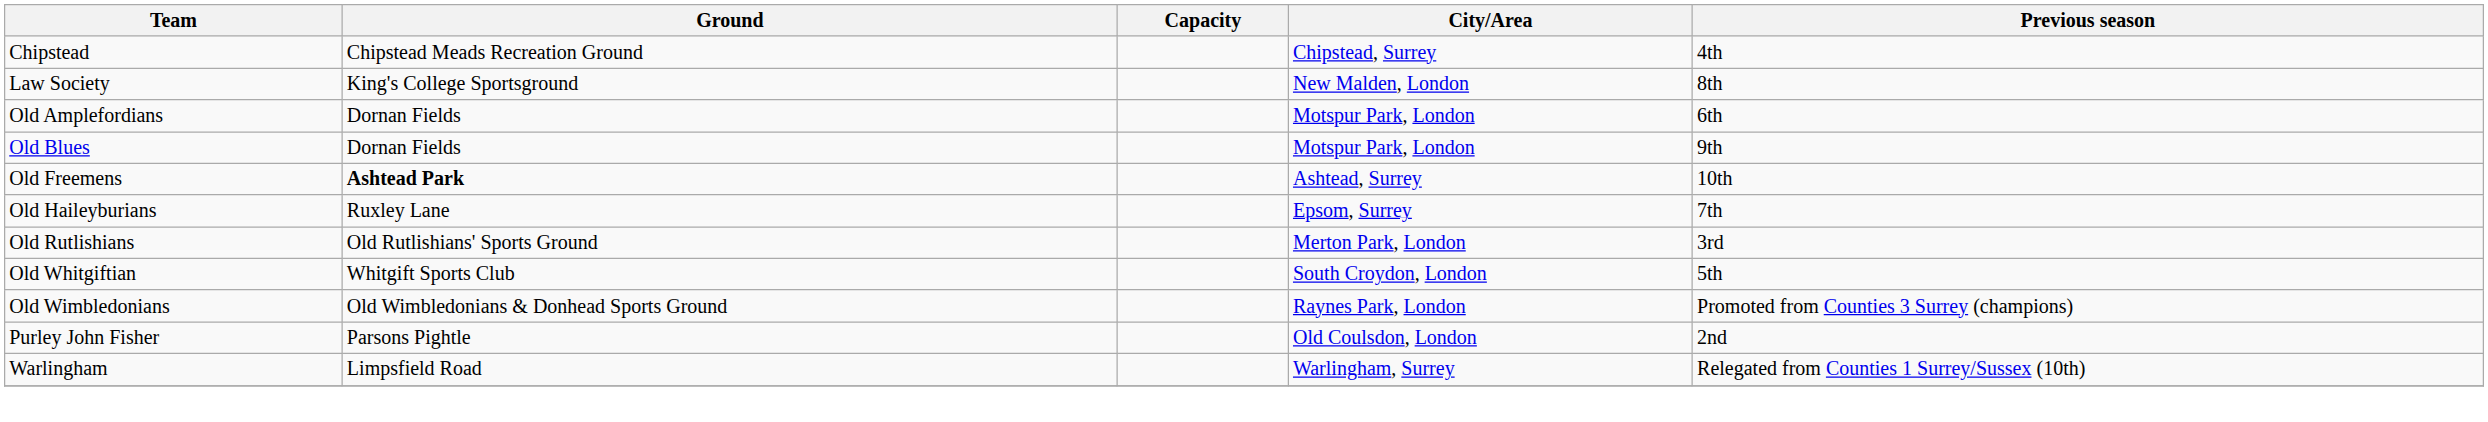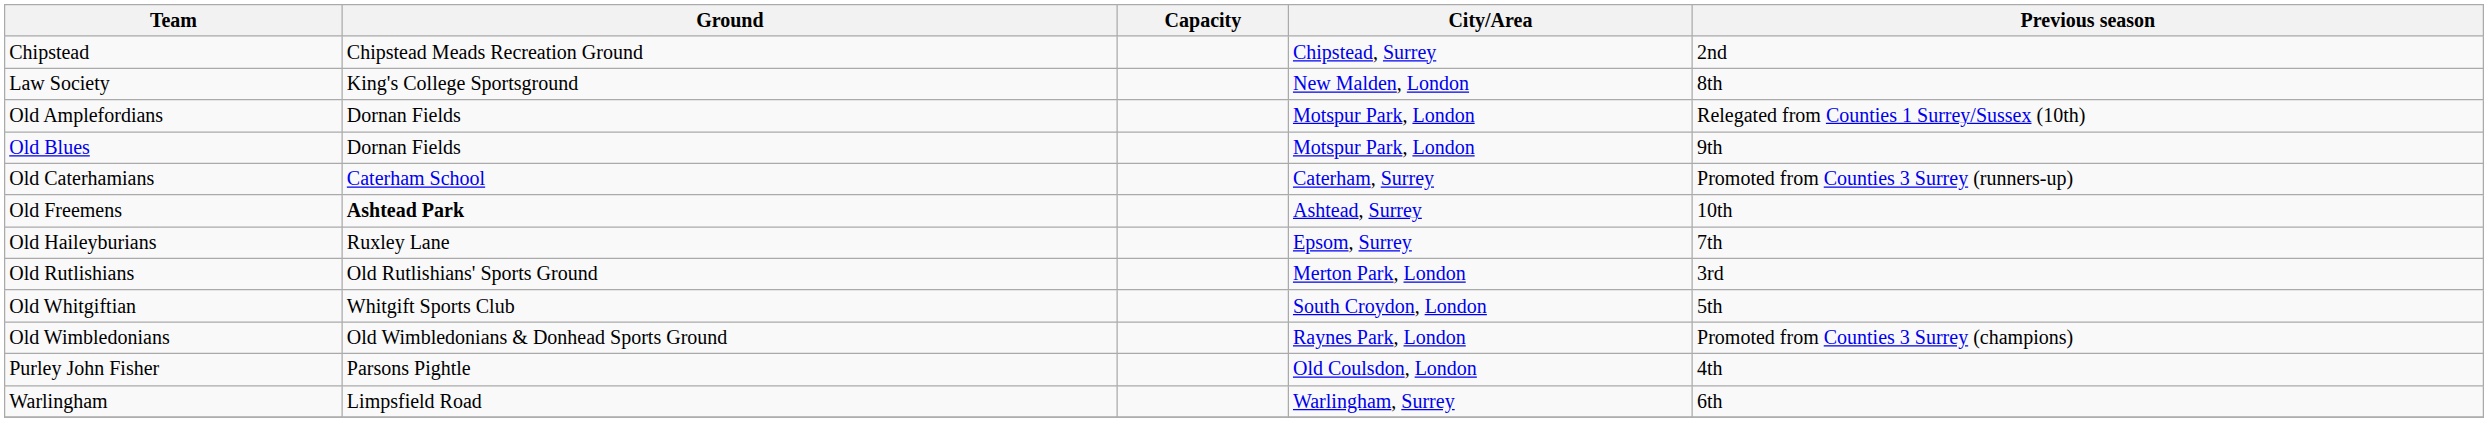 <table class="wikitable sortable" width=100%>
 <tr>
 <th>Team</th>
 <th>Ground</th>
 <th>Capacity</th>
 <th>City/Area</th>
 <th>Previous season</th>
 </tr>
 <tr>
 <td>Chipstead</td>
 <td>Chipstead Meads Recreation Ground</td>
 <td></td>
 <td><a href='#'>Chipstead</a>, <a href='#'>Surrey</a></td>
-<td>4th</td>
+<td>2nd</td>
 </tr>
 <tr>
 <td>Law Society</td>
 <td>King's College Sportsground</td>
 <td></td>
 <td><a href='#'>New Malden</a>, <a href='#'>London</a></td>
 <td>8th</td>
 </tr>
 <tr>
 <td>Old Amplefordians</td>
 <td>Dornan Fields</td>
 <td></td>
 <td><a href='#'>Motspur Park</a>, <a href='#'>London</a></td>
-<td>6th</td>
+<td>Relegated from <a href='#'>Counties 1 Surrey/Sussex</a> (10th)</td>
 </tr>
 <tr>
 <td><a href='#'>Old Blues</a></td>
 <td>Dornan Fields</td>
 <td></td>
 <td><a href='#'>Motspur Park</a>, <a href='#'>London</a></td>
 <td>9th</td>
+</tr>
+<tr>
+<td>Old Caterhamians</td>
+<td><a href='#'>Caterham School</a></td>
+<td></td>
+<td><a href='#'>Caterham</a>, <a href='#'>Surrey</a></td>
+<td>Promoted from <a href='#'>Counties 3 Surrey</a> (runners-up)</td>
 </tr>
 <tr>
 <td>Old Freemens</td>
 <td><strong>Ashtead Park</strong></td>
 <td></td>
 <td><a href='#'>Ashtead</a>, <a href='#'>Surrey</a></td>
 <td>10th</td>
 </tr>
 <tr>
 <td>Old Haileyburians</td>
 <td>Ruxley Lane</td>
 <td></td>
 <td><a href='#'>Epsom</a>, <a href='#'>Surrey</a></td>
 <td>7th</td>
 </tr>
 <tr>
 <td>Old Rutlishians</td>
 <td>Old Rutlishians' Sports Ground</td>
 <td></td>
 <td><a href='#'>Merton Park</a>, <a href='#'>London</a></td>
 <td>3rd</td>
 </tr>
 <tr>
 <td>Old Whitgiftian</td>
 <td>Whitgift Sports Club</td>
 <td></td>
 <td><a href='#'>South Croydon</a>, <a href='#'>London</a></td>
 <td>5th</td>
 </tr>
 <tr>
 <td>Old Wimbledonians</td>
 <td>Old Wimbledonians & Donhead Sports Ground</td>
 <td></td>
 <td><a href='#'>Raynes Park</a>, <a href='#'>London</a></td>
 <td>Promoted from <a href='#'>Counties 3 Surrey</a> (champions)</td>
 </tr>
 <tr>
 <td>Purley John Fisher</td>
 <td>Parsons Pightle</td>
 <td></td>
 <td><a href='#'>Old Coulsdon</a>, <a href='#'>London</a></td>
-<td>2nd</td>
+<td>4th</td>
 </tr>
 <tr>
 <td>Warlingham</td>
 <td>Limpsfield Road</td>
 <td></td>
 <td><a href='#'>Warlingham</a>, <a href='#'>Surrey</a></td>
-<td>Relegated from <a href='#'>Counties 1 Surrey/Sussex</a> (10th)</td>
+<td>6th</td>
 </tr>
 <tr>
 </tr>
 </table>
